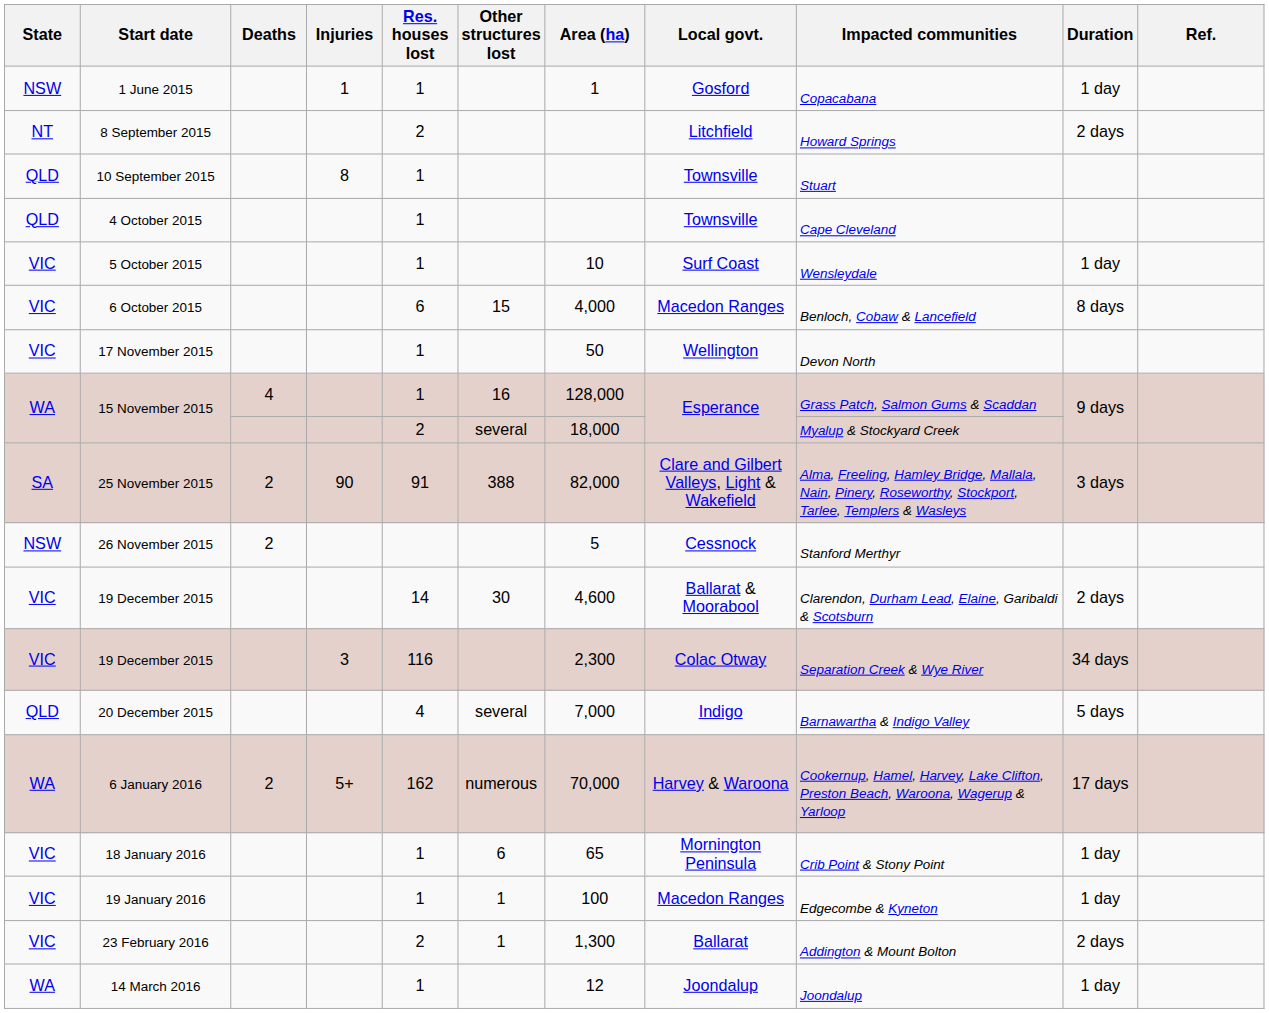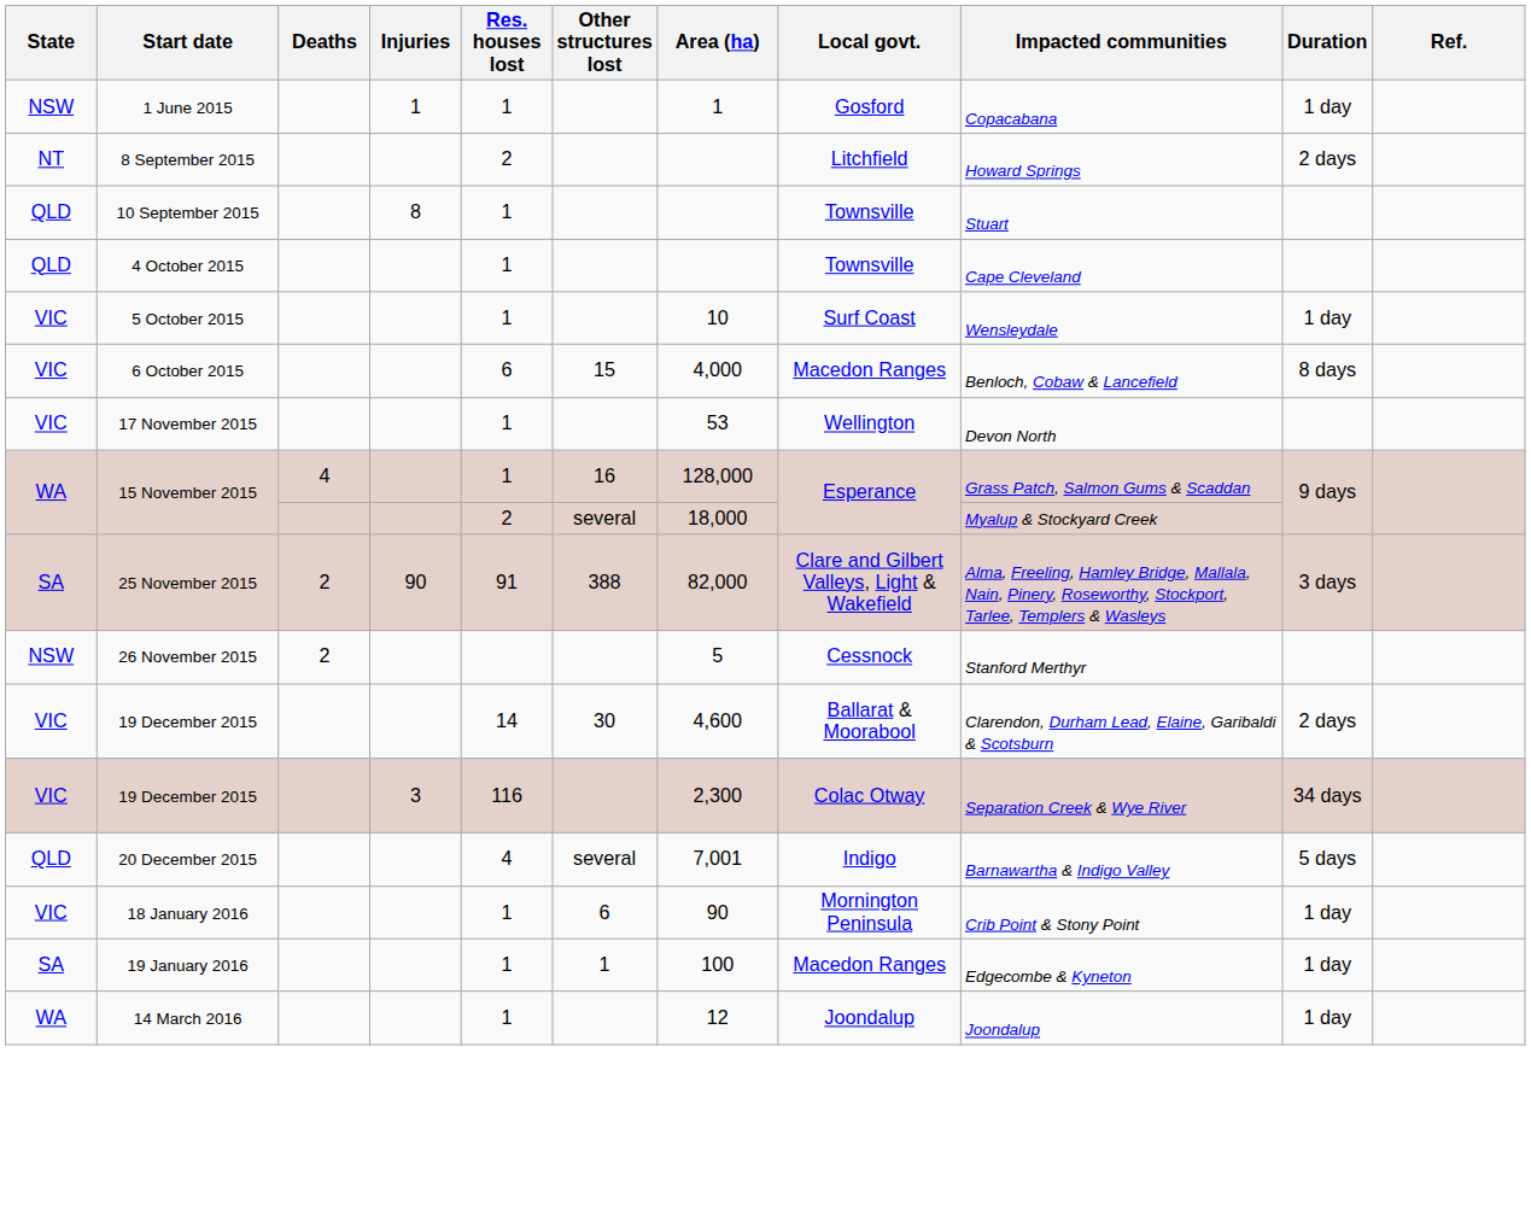 <table class="wikitable sortable">
 <tr>
 <th scope="col"  style="width:6%; text-align:center;">State</th>
 <th scope="col"  style="width:12%; text-align:center;">Start date</th>
 <th scope="col"  style="width:6%; text-align:center;">Deaths</th>
 <th scope="col"  style="width:6%; text-align:center;">Injuries</th>
 <th scope="col"  style="width:6%; text-align:center;"><a href='#'>Res.</a> houses lost</th>
 <th scope="col"  style="width:6%; text-align:center;">Other structures lost</th>
 <th scope="col"  style="width:8%; text-align:center;">Area (<a href='#'>ha</a>)</th>
 <th scope="col"  style="width:12%; text-align:center;">Local govt.</th>
 <th scope="col" style="text-align:center;" class="unsortable">Impacted communities</th>
 <th scope="col"  style="width:6%; text-align:center;" class="unsortable">Duration</th>
 <th scope="col"  style="width:10%; text-align:center;" class="unsortable">Ref.</th>
 </tr>
 <tr>
 <td style="text-align:center;"><a href='#'>NSW</a></td>
 <td style="text-align:center;"><small>1 June 2015</small></td>
 <td style="text-align:center;"></td>
 <td style="text-align:center;">1</td>
 <td style="text-align:center;">1</td>
 <td style="text-align:center;"></td>
 <td style="text-align:center;">1</td>
 <td style="text-align:center;"><a href='#'>Gosford</a></td>
 <td><br><small><em><a href='#'>Copacabana</a></em></small></td>
 <td style="text-align:center;">1 day</td>
 <td style="text-align:center;"></td>
 </tr>
 <tr>
 <td style="text-align:center;"><a href='#'>NT</a></td>
 <td style="text-align:center;"><small>8 September 2015</small></td>
 <td style="text-align:center;"></td>
 <td style="text-align:center;"></td>
 <td style="text-align:center;">2</td>
 <td style="text-align:center;"></td>
 <td style="text-align:center;"></td>
 <td style="text-align:center;"><a href='#'>Litchfield</a></td>
 <td><br><small><em><a href='#'>Howard Springs</a></em></small></td>
 <td style="text-align:center;">2 days</td>
 <td style="text-align:center;"></td>
 </tr>
 <tr>
 <td style="text-align:center;"><a href='#'>QLD</a></td>
 <td style="text-align:center;"><small>10 September 2015</small></td>
 <td style="text-align:center;"></td>
 <td style="text-align:center;">8</td>
 <td style="text-align:center;">1</td>
 <td style="text-align:center;"></td>
 <td style="text-align:center;"></td>
 <td style="text-align:center;"><a href='#'>Townsville</a></td>
 <td><br><small><em><a href='#'>Stuart</a></em></small></td>
 <td style="text-align:center;"></td>
 <td style="text-align:center;"></td>
 </tr>
 <tr>
 <td style="text-align:center;"><a href='#'>QLD</a></td>
 <td style="text-align:center;"><small>4 October 2015</small></td>
 <td style="text-align:center;"></td>
 <td style="text-align:center;"></td>
 <td style="text-align:center;">1</td>
 <td style="text-align:center;"></td>
 <td style="text-align:center;"></td>
 <td style="text-align:center;"><a href='#'>Townsville</a></td>
 <td><br><small><em><a href='#'>Cape Cleveland</a></em></small></td>
 <td style="text-align:center;"></td>
 <td style="text-align:center;"></td>
 </tr>
 <tr>
 <td style="text-align:center;"><a href='#'>VIC</a></td>
 <td style="text-align:center;"><small>5 October 2015</small></td>
 <td style="text-align:center;"></td>
 <td style="text-align:center;"></td>
 <td style="text-align:center;">1</td>
 <td style="text-align:center;"></td>
 <td style="text-align:center;">10</td>
 <td style="text-align:center;"><a href='#'>Surf Coast</a></td>
 <td><br><small><em><a href='#'>Wensleydale</a></em></small></td>
 <td style="text-align:center;">1 day</td>
 <td style="text-align:center;"></td>
 </tr>
 <tr>
 <td style="text-align:center;"><a href='#'>VIC</a></td>
 <td style="text-align:center;"><small>6 October 2015</small></td>
 <td style="text-align:center;"></td>
 <td style="text-align:center;"></td>
 <td style="text-align:center;">6</td>
 <td style="text-align:center;">15</td>
 <td style="text-align:center;">4,000</td>
 <td style="text-align:center;"><a href='#'>Macedon Ranges</a></td>
 <td><br><small><em>Benloch, <a href='#'>Cobaw</a> & <a href='#'>Lancefield</a></em></small></td>
 <td style="text-align:center;">8 days</td>
 <td style="text-align:center;"><br></td>
 </tr>
 <tr>
 <td style="text-align:center;"><a href='#'>VIC</a></td>
 <td style="text-align:center;"><small>17 November 2015</small></td>
 <td style="text-align:center;"></td>
 <td style="text-align:center;"></td>
 <td style="text-align:center;">1</td>
 <td style="text-align:center;"></td>
-<td style="text-align:center;">50</td>
+<td style="text-align:center;">53</td>
 <td style="text-align:center;"><a href='#'>Wellington</a></td>
 <td><br><small><em>Devon North</em></small></td>
 <td style="text-align:center;"></td>
 <td style="text-align:center;"></td>
 </tr>
 <tr style="background:#e5d1cb;">
 <td rowspan="2" style="text-align:center;"><a href='#'>WA</a></td>
 <td rowspan="2" style="text-align:center;"><small>15 November 2015</small></td>
 <td style="text-align:center;">4</td>
 <td style="text-align:center;"></td>
 <td style="text-align:center;">1</td>
 <td style="text-align:center;">16</td>
 <td style="text-align:center;">128,000</td>
 <td rowspan="2" style="text-align:center;"><a href='#'>Esperance</a></td>
 <td><br><small><em><a href='#'>Grass Patch</a>, <a href='#'>Salmon Gums</a> & <a href='#'>Scaddan</a></em></small></td>
 <td rowspan="2" style="text-align:center;">9 days</td>
 <td rowspan="2" style="text-align:center;"><br><br></td>
 </tr>
 <tr style="background:#e5d1cb;">
 <td style="text-align:center;"></td>
 <td style="text-align:center;"></td>
 <td style="text-align:center;">2</td>
 <td style="text-align:center;">several</td>
 <td style="text-align:center;">18,000</td>
 <td><small><em><a href='#'>Myalup</a> & Stockyard Creek</em></small></td>
 </tr>
 <tr style="background:#e5d1cb;">
 <td style="text-align:center;"><a href='#'>SA</a></td>
 <td style="text-align:center;"><small>25 November 2015</small></td>
 <td style="text-align:center;">2</td>
 <td style="text-align:center;">90</td>
 <td style="text-align:center;">91</td>
 <td style="text-align:center;">388</td>
 <td style="text-align:center;">82,000</td>
 <td style="text-align:center;"><a href='#'>Clare and Gilbert Valleys</a>, <a href='#'>Light</a> & <a href='#'>Wakefield</a></td>
 <td><br><small><em><a href='#'>Alma</a>, <a href='#'>Freeling</a>, <a href='#'>Hamley Bridge</a>, <a href='#'>Mallala</a>, <a href='#'>Nain</a>, <a href='#'>Pinery</a>, <a href='#'>Roseworthy</a>, <a href='#'>Stockport</a>, <a href='#'>Tarlee</a>, <a href='#'>Templers</a> & <a href='#'>Wasleys</a></em></small></td>
 <td style="text-align:center;">3 days</td>
 <td style="text-align:center;"><br><br><br></td>
 </tr>
 <tr>
 <td style="text-align:center;"><a href='#'>NSW</a></td>
 <td style="text-align:center;"><small>26 November 2015</small></td>
 <td style="text-align:center;">2</td>
 <td style="text-align:center;"></td>
 <td style="text-align:center;"></td>
 <td style="text-align:center;"></td>
 <td style="text-align:center;">5</td>
 <td style="text-align:center;"><a href='#'>Cessnock</a></td>
 <td><br><small><em>Stanford Merthyr</em></small></td>
 <td style="text-align:center;"></td>
 <td style="text-align:center;"></td>
 </tr>
 <tr>
 <td style="text-align:center;"><a href='#'>VIC</a></td>
 <td style="text-align:center;"><small>19 December 2015</small></td>
 <td style="text-align:center;"></td>
 <td style="text-align:center;"></td>
 <td style="text-align:center;">14</td>
 <td style="text-align:center;">30</td>
 <td style="text-align:center;">4,600</td>
 <td style="text-align:center;"><a href='#'>Ballarat</a> & <a href='#'>Moorabool</a></td>
 <td><br><small><em>Clarendon, <a href='#'>Durham Lead</a>, <a href='#'>Elaine</a>, Garibaldi & <a href='#'>Scotsburn</a></em></small></td>
 <td style="text-align:center;">2 days</td>
 <td style="text-align:center;"><br></td>
 </tr>
 <tr style="background:#e5d1cb;">
 <td style="text-align:center;"><a href='#'>VIC</a></td>
 <td style="text-align:center;"><small>19 December 2015</small></td>
 <td style="text-align:center;"></td>
 <td style="text-align:center;">3</td>
 <td style="text-align:center;">116</td>
 <td style="text-align:center;"></td>
 <td style="text-align:center;">2,300</td>
 <td style="text-align:center;"><a href='#'>Colac Otway</a></td>
 <td><br><small><em><a href='#'>Separation Creek</a> & <a href='#'>Wye River</a></em></small></td>
 <td style="text-align:center;">34 days</td>
 <td style="text-align:center;"><br><br><br></td>
 </tr>
 <tr>
 <td style="text-align:center;"><a href='#'>QLD</a></td>
 <td style="text-align:center;"><small>20 December 2015</small></td>
 <td style="text-align:center;"></td>
 <td style="text-align:center;"></td>
 <td style="text-align:center;">4</td>
 <td style="text-align:center;">several</td>
-<td style="text-align:center;">7,000</td>
+<td style="text-align:center;">7,001</td>
 <td style="text-align:center;"><a href='#'>Indigo</a></td>
 <td><br><small><em><a href='#'>Barnawartha</a> & <a href='#'>Indigo Valley</a></em></small></td>
 <td style="text-align:center;">5 days</td>
 <td style="text-align:center;"></td>
-</tr>
-<tr style="background:#e5d1cb;">
-<td style="text-align:center;"><a href='#'>WA</a></td>
-<td style="text-align:center;"><small>6 January 2016</small></td>
-<td style="text-align:center;">2</td>
-<td style="text-align:center;">5+</td>
-<td style="text-align:center;">162</td>
-<td style="text-align:center;">numerous</td>
-<td style="text-align:center;">70,000</td>
-<td style="text-align:center;"><a href='#'>Harvey</a> & <a href='#'>Waroona</a></td>
-<td><br><small><em><a href='#'>Cookernup</a>, <a href='#'>Hamel</a>, <a href='#'>Harvey</a>, <a href='#'>Lake Clifton</a>, <a href='#'>Preston Beach</a>, <a href='#'>Waroona</a>, <a href='#'>Wagerup</a> & <a href='#'>Yarloop</a></em></small></td>
-<td style="text-align:center;">17 days</td>
-<td style="text-align:center;"><br><br><br><br><br></td>
 </tr>
 <tr>
 <td style="text-align:center;"><a href='#'>VIC</a></td>
 <td style="text-align:center;"><small>18 January 2016</small></td>
 <td style="text-align:center;"></td>
 <td style="text-align:center;"></td>
 <td style="text-align:center;">1</td>
 <td style="text-align:center;">6</td>
-<td style="text-align:center;">65</td>
+<td style="text-align:center;">90</td>
 <td style="text-align:center;"><a href='#'>Mornington Peninsula</a></td>
 <td><br><small><em><a href='#'>Crib Point</a> & Stony Point</em></small></td>
 <td style="text-align:center;">1 day</td>
 <td style="text-align:center;"><br></td>
 </tr>
 <tr>
-<td style="text-align:center;"><a href='#'>VIC</a></td>
+<td style="text-align:center;"><a href='#'>SA</a></td>
 <td style="text-align:center;"><small>19 January 2016</small></td>
 <td style="text-align:center;"></td>
 <td style="text-align:center;"></td>
 <td style="text-align:center;">1</td>
 <td style="text-align:center;">1</td>
 <td style="text-align:center;">100</td>
 <td style="text-align:center;"><a href='#'>Macedon Ranges</a></td>
 <td><br><small><em>Edgecombe & <a href='#'>Kyneton</a></em></small></td>
 <td style="text-align:center;">1 day</td>
-<td style="text-align:center;"></td>
-</tr>
-<tr>
-<td style="text-align:center;"><a href='#'>VIC</a></td>
-<td style="text-align:center;"><small>23 February 2016</small></td>
-<td style="text-align:center;"></td>
-<td style="text-align:center;"></td>
-<td style="text-align:center;">2</td>
-<td style="text-align:center;">1</td>
-<td style="text-align:center;">1,300</td>
-<td style="text-align:center;"><a href='#'>Ballarat</a></td>
-<td><br><small><em><a href='#'>Addington</a> & Mount Bolton</em></small></td>
-<td style="text-align:center;">2 days</td>
 <td style="text-align:center;"></td>
 </tr>
 <tr>
 <td style="text-align:center;"><a href='#'>WA</a></td>
 <td style="text-align:center;"><small>14 March 2016</small></td>
 <td style="text-align:center;"></td>
 <td style="text-align:center;"></td>
 <td style="text-align:center;">1</td>
 <td style="text-align:center;"></td>
 <td style="text-align:center;">12</td>
 <td style="text-align:center;"><a href='#'>Joondalup</a></td>
 <td><br><small><em><a href='#'>Joondalup</a></em></small></td>
 <td style="text-align:center;">1 day</td>
 <td style="text-align:center;"></td>
 </tr>
 </table>
